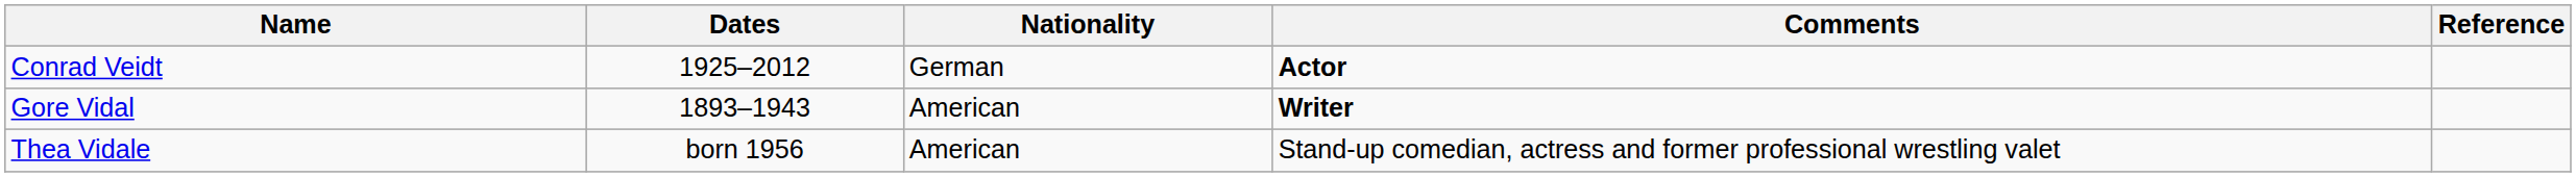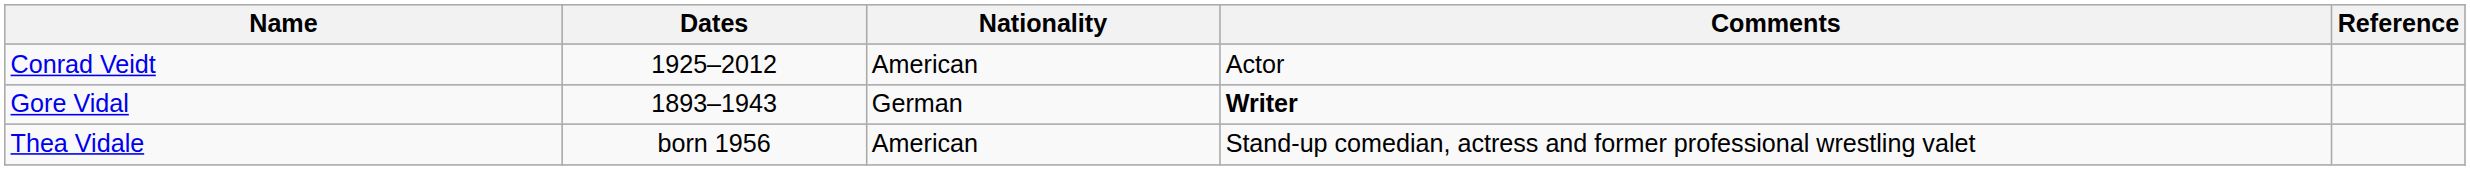 <table class="wikitable">
 <tr>
 <th style="width:24%;">Name</th>
 <th style="width:13%;">Dates</th>
 <th style="width:15%;">Nationality</th>
 <th style="width:50%;">Comments</th>
 <th style="width:3%;">Reference</th>
 </tr>
 <tr valign="top">
 <td><a href='#'>Conrad Veidt</a></td>
 <td align=center>1925–2012</td>
-<td>German</td>
-<td><strong>Actor</strong></td>
+<td>American</td>
+<td>Actor</td>
 <td></td>
 </tr>
 <tr>
 <td><a href='#'>Gore Vidal</a></td>
 <td align=center>1893–1943</td>
-<td>American</td>
+<td>German</td>
 <td><strong>Writer</strong></td>
 <td></td>
 </tr>
 <tr>
 <td><a href='#'>Thea Vidale</a></td>
 <td align=center>born 1956</td>
 <td>American</td>
 <td>Stand-up comedian, actress and former professional wrestling valet</td>
 <td></td>
 </tr>
 </table>
